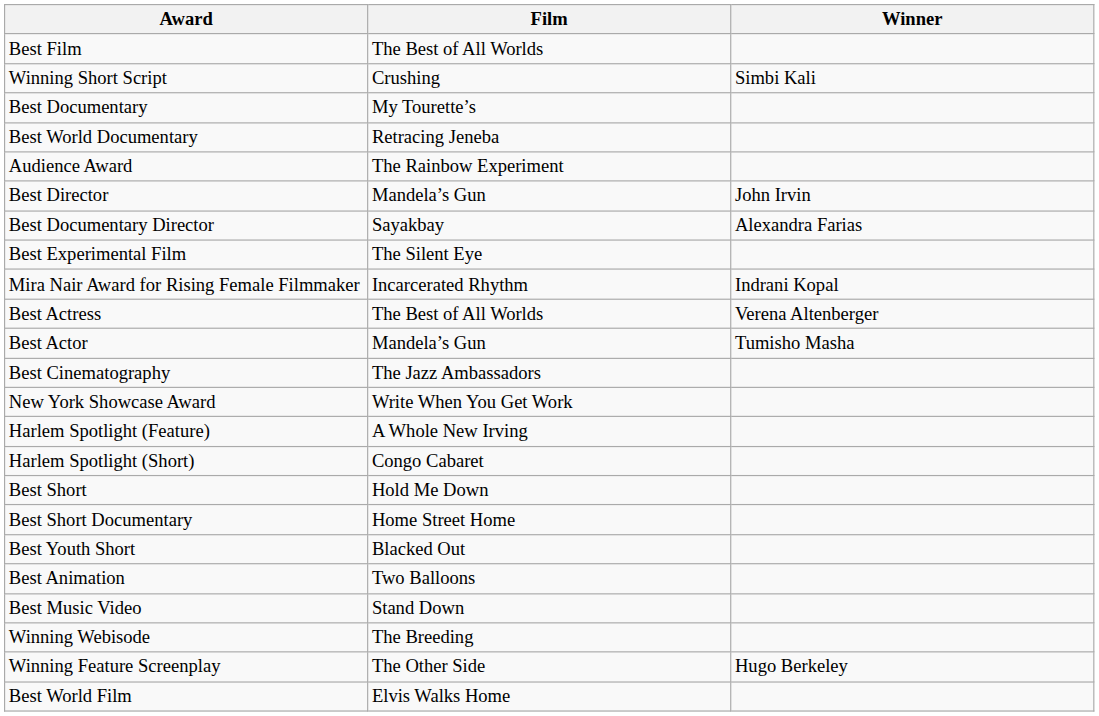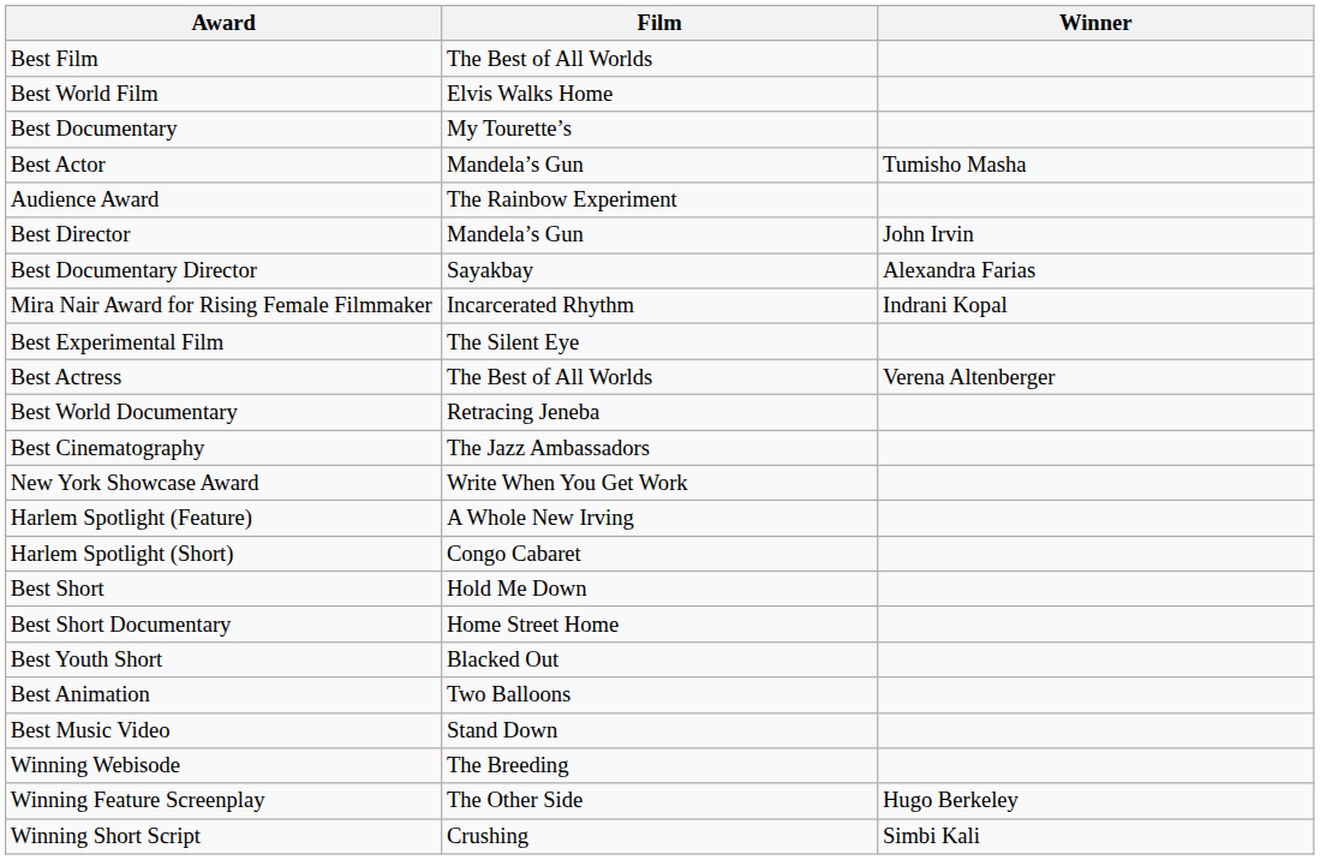 <table class="wikitable">
 <tr>
 <th width=33%>Award</th>
 <th width=33%>Film</th>
 <th width=33%>Winner</th>
 </tr>
 <tr>
 <td>Best Film</td>
 <td>The Best of All Worlds</td>
 <td></td>
 </tr>
 <tr>
-<td>Winning Short Script</td>
-<td>Crushing</td>
-<td>Simbi Kali</td>
+<td>Best World Film</td>
+<td>Elvis Walks Home</td>
+<td></td>
 </tr>
 <tr>
 <td>Best Documentary</td>
 <td>My Tourette’s</td>
 <td></td>
 </tr>
 <tr>
-<td>Best World Documentary</td>
-<td>Retracing Jeneba</td>
-<td></td>
+<td>Best Actor</td>
+<td>Mandela’s Gun</td>
+<td>Tumisho Masha</td>
 </tr>
 <tr>
 <td>Audience Award</td>
 <td>The Rainbow Experiment</td>
 <td></td>
 </tr>
 <tr>
 <td>Best Director</td>
 <td>Mandela’s Gun</td>
 <td>John Irvin</td>
 </tr>
 <tr>
 <td>Best Documentary Director</td>
 <td>Sayakbay</td>
 <td>Alexandra Farias</td>
 </tr>
 <tr>
+<td>Mira Nair Award for Rising Female Filmmaker</td>
+<td>Incarcerated Rhythm</td>
+<td>Indrani Kopal</td>
+</tr>
+<tr>
 <td>Best Experimental Film</td>
 <td>The Silent Eye</td>
 <td></td>
-</tr>
-<tr>
-<td>Mira Nair Award for Rising Female Filmmaker</td>
-<td>Incarcerated Rhythm</td>
-<td>Indrani Kopal</td>
 </tr>
 <tr>
 <td>Best Actress</td>
 <td>The Best of All Worlds</td>
 <td>Verena Altenberger</td>
 </tr>
 <tr>
-<td>Best Actor</td>
-<td>Mandela’s Gun</td>
-<td>Tumisho Masha</td>
+<td>Best World Documentary</td>
+<td>Retracing Jeneba</td>
+<td></td>
 </tr>
 <tr>
 <td>Best Cinematography</td>
 <td>The Jazz Ambassadors</td>
 <td></td>
 </tr>
 <tr>
 <td>New York Showcase Award</td>
 <td>Write When You Get Work</td>
 <td></td>
 </tr>
 <tr>
 <td>Harlem Spotlight (Feature)</td>
 <td>A Whole New Irving</td>
 <td></td>
 </tr>
 <tr>
 <td>Harlem Spotlight (Short)</td>
 <td>Congo Cabaret</td>
 <td></td>
 </tr>
 <tr>
 <td>Best Short</td>
 <td>Hold Me Down</td>
 <td></td>
 </tr>
 <tr>
 <td>Best Short Documentary</td>
 <td>Home Street Home</td>
 <td></td>
 </tr>
 <tr>
 <td>Best Youth Short</td>
 <td>Blacked Out</td>
 <td></td>
 </tr>
 <tr>
 <td>Best Animation</td>
 <td>Two Balloons</td>
 <td></td>
 </tr>
 <tr>
 <td>Best Music Video</td>
 <td>Stand Down</td>
 <td></td>
 </tr>
 <tr>
 <td>Winning Webisode</td>
 <td>The Breeding</td>
 <td></td>
 </tr>
 <tr>
 <td>Winning Feature Screenplay</td>
 <td>The Other Side</td>
 <td>Hugo Berkeley</td>
 </tr>
 <tr>
-<td>Best World Film</td>
-<td>Elvis Walks Home</td>
-<td></td>
+<td>Winning Short Script</td>
+<td>Crushing</td>
+<td>Simbi Kali</td>
 </tr>
 </table>
